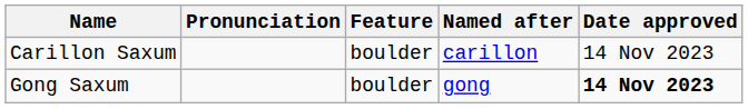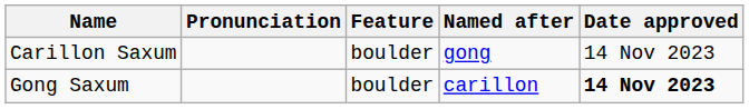 <table class="wikitable" style="margin-left: auto; margin-right: auto; border: none;">
 <tr>
 <th>Name</th>
 <th>Pronunciation</th>
 <th>Feature</th>
 <th>Named after</th>
 <th>Date approved</th>
 </tr>
 <tr>
 <td>Carillon Saxum</td>
 <td><br></td>
 <td>boulder</td>
-<td><a href='#'>carillon</a></td>
+<td><a href='#'>gong</a></td>
 <td>14 Nov 2023</td>
 </tr>
 <tr>
 <td>Gong Saxum</td>
 <td></td>
 <td>boulder</td>
-<td><a href='#'>gong</a></td>
+<td><a href='#'>carillon</a></td>
 <td><strong>14 Nov 2023</strong></td>
 </tr>
 </table>
